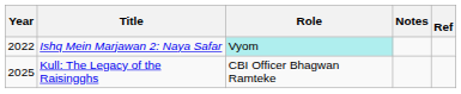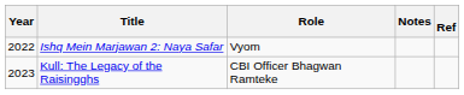 <table class="wikitable" style="text-align:left">
 <tr>
 <th>Year</th>
 <th>Title</th>
 <th>Role</th>
 <th>Notes</th>
 <th><br>Ref</th>
 </tr>
 <tr>
 <td>2022</td>
 <td><em><a href='#'>Ishq Mein Marjawan 2: Naya Safar</a></em></td>
-<td style="background: paleturquoise;">Vyom</td>
+<td>Vyom</td>
 <td></td>
 </tr>
 <tr>
-<td>2025</td>
+<td>2023</td>
 <td><a href='#'>Kull: The Legacy of the Raisingghs</a></td>
 <td>CBI Officer Bhagwan Ramteke</td>
 <td></td>
 <td></td>
 </tr>
 </table>
